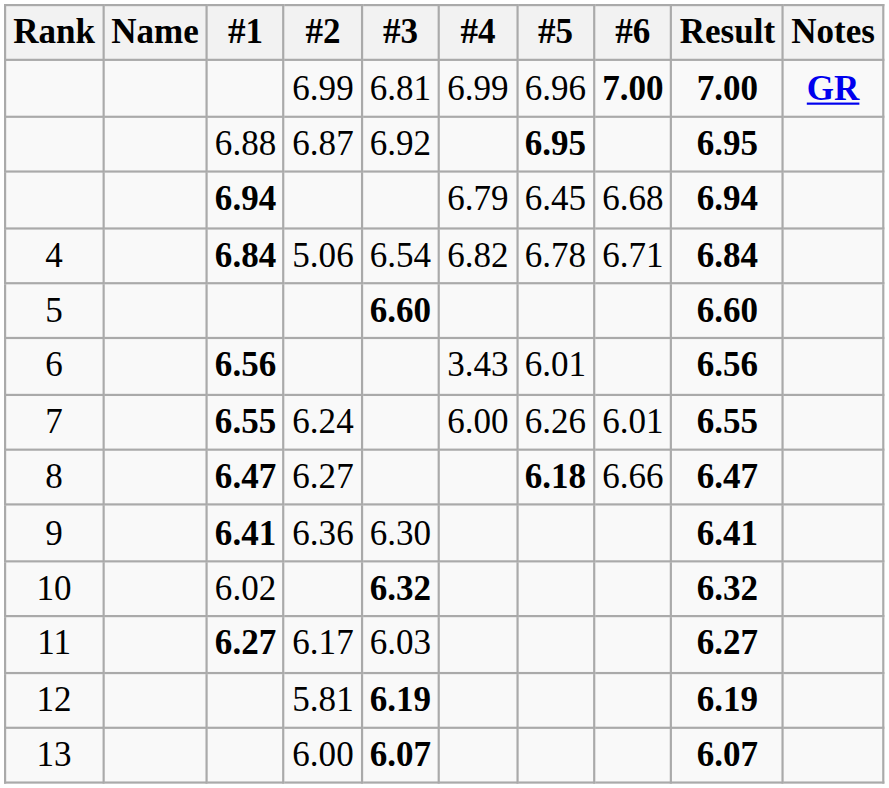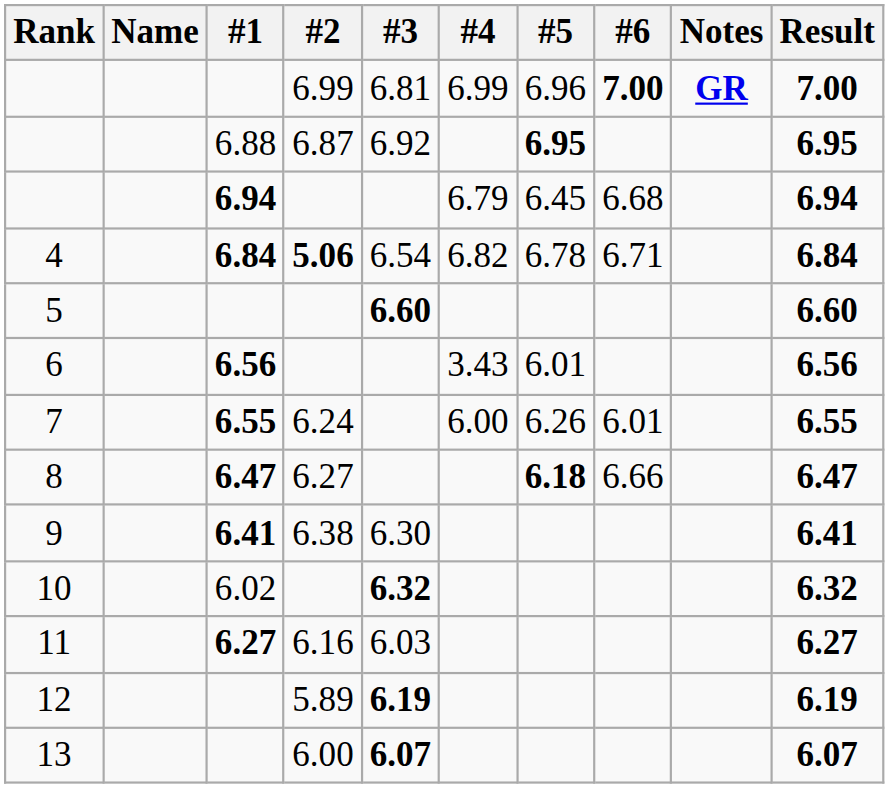 <table class="wikitable sortable" style="text-align:center">
 <tr>
 <th>Rank</th>
 <th>Name</th>
 <th>#1</th>
 <th>#2</th>
 <th>#3</th>
 <th>#4</th>
 <th>#5</th>
 <th>#6</th>
+<th>Notes</th>
 <th>Result</th>
-<th>Notes</th>
 </tr>
 <tr>
 <td></td>
 <td align="left"></td>
 <td></td>
 <td>6.99</td>
 <td>6.81</td>
 <td>6.99</td>
 <td>6.96</td>
 <td><strong>7.00</strong></td>
+<td><strong><a href='#'>GR</a></strong></td>
 <td><strong>7.00</strong></td>
-<td><strong><a href='#'>GR</a></strong></td>
 </tr>
 <tr>
 <td></td>
 <td align="left"></td>
 <td>6.88</td>
 <td>6.87</td>
 <td>6.92</td>
 <td></td>
 <td><strong>6.95</strong></td>
 <td></td>
+<td></td>
 <td><strong>6.95</strong></td>
-<td></td>
 </tr>
 <tr>
 <td></td>
 <td align="left"></td>
 <td><strong>6.94</strong></td>
 <td></td>
 <td></td>
 <td>6.79</td>
 <td>6.45</td>
 <td>6.68</td>
+<td></td>
 <td><strong>6.94</strong></td>
-<td></td>
 </tr>
 <tr>
 <td>4</td>
 <td align="left"></td>
 <td><strong>6.84</strong></td>
-<td>5.06</td>
+<td><strong>5.06</strong></td>
 <td>6.54</td>
 <td>6.82</td>
 <td>6.78</td>
 <td>6.71</td>
+<td></td>
 <td><strong>6.84</strong></td>
-<td></td>
 </tr>
 <tr>
 <td>5</td>
 <td align="left"></td>
 <td></td>
 <td></td>
 <td><strong>6.60</strong></td>
 <td></td>
 <td></td>
 <td></td>
+<td></td>
 <td><strong>6.60</strong></td>
-<td></td>
 </tr>
 <tr>
 <td>6</td>
 <td align="left"></td>
 <td><strong>6.56</strong></td>
 <td></td>
 <td></td>
 <td>3.43</td>
 <td>6.01</td>
 <td></td>
+<td></td>
 <td><strong>6.56</strong></td>
-<td></td>
 </tr>
 <tr>
 <td>7</td>
 <td align="left"></td>
 <td><strong>6.55</strong></td>
 <td>6.24</td>
 <td></td>
 <td>6.00</td>
 <td>6.26</td>
 <td>6.01</td>
+<td></td>
 <td><strong>6.55</strong></td>
-<td></td>
 </tr>
 <tr>
 <td>8</td>
 <td align="left"></td>
 <td><strong>6.47</strong></td>
 <td>6.27</td>
 <td></td>
 <td></td>
 <td><strong>6.18</strong></td>
 <td>6.66</td>
+<td></td>
 <td><strong>6.47</strong></td>
-<td></td>
 </tr>
 <tr>
 <td>9</td>
 <td align="left"></td>
 <td><strong>6.41</strong></td>
-<td>6.36</td>
+<td>6.38</td>
 <td>6.30</td>
 <td></td>
 <td></td>
 <td></td>
+<td></td>
 <td><strong>6.41</strong></td>
-<td></td>
 </tr>
 <tr>
 <td>10</td>
 <td align="left"></td>
 <td>6.02</td>
 <td></td>
 <td><strong>6.32</strong></td>
 <td></td>
 <td></td>
 <td></td>
+<td></td>
 <td><strong>6.32</strong></td>
-<td></td>
 </tr>
 <tr>
 <td>11</td>
 <td align="left"></td>
 <td><strong>6.27</strong></td>
-<td>6.17</td>
+<td>6.16</td>
 <td>6.03</td>
 <td></td>
 <td></td>
 <td></td>
+<td></td>
 <td><strong>6.27</strong></td>
-<td></td>
 </tr>
 <tr>
 <td>12</td>
 <td align="left"></td>
 <td></td>
-<td>5.81</td>
+<td>5.89</td>
 <td><strong>6.19</strong></td>
 <td></td>
 <td></td>
 <td></td>
+<td></td>
 <td><strong>6.19</strong></td>
-<td></td>
 </tr>
 <tr>
 <td>13</td>
 <td align="left"></td>
 <td></td>
 <td>6.00</td>
 <td><strong>6.07</strong></td>
 <td></td>
 <td></td>
 <td></td>
+<td></td>
 <td><strong>6.07</strong></td>
-<td></td>
 </tr>
 </table>
